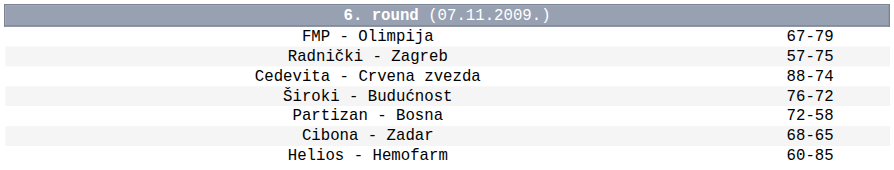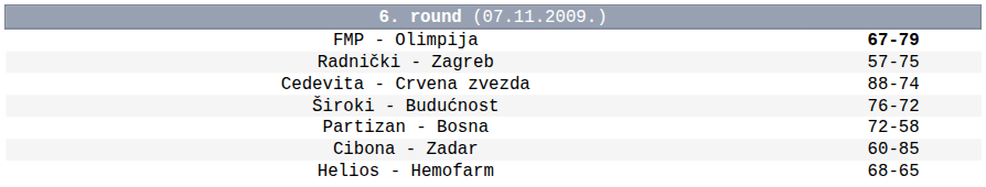 <table border=0 cellspacing=1em cellpadding=1em style="font-size: 85%; border-collapse: collapse;width:100%;">
 <tr>
 <td colspan=5 bgcolor=#98A1B2 style="border:1px solid #7A8392; text-align:center; color:#FFFFFF;"><strong>6. round</strong> (07.11.2009.)</td>
 </tr>
 <tr align=center bgcolor=#FFFFFF>
 <td>FMP - Olimpija</td>
-<td>67-79</td>
+<td><strong>67-79</strong></td>
 </tr>
 <tr align=center bgcolor=#f5f5f5>
 <td>Radnički - Zagreb</td>
 <td>57-75</td>
 </tr>
 <tr align=center bgcolor=#FFFFFF>
 <td>Cedevita - Crvena zvezda</td>
 <td>88-74</td>
 </tr>
 <tr align=center bgcolor=#f5f5f5>
 <td>Široki - Budućnost</td>
 <td>76-72</td>
 </tr>
 <tr align=center bgcolor=#FFFFFF>
 <td>Partizan - Bosna</td>
 <td>72-58</td>
 </tr>
 <tr align=center bgcolor=#f5f5f5>
 <td>Cibona - Zadar</td>
-<td>68-65</td>
+<td>60-85</td>
 </tr>
 <tr align=center bgcolor=#FFFFFF>
 <td>Helios - Hemofarm</td>
-<td>60-85</td>
+<td>68-65</td>
 </tr>
 </table>
